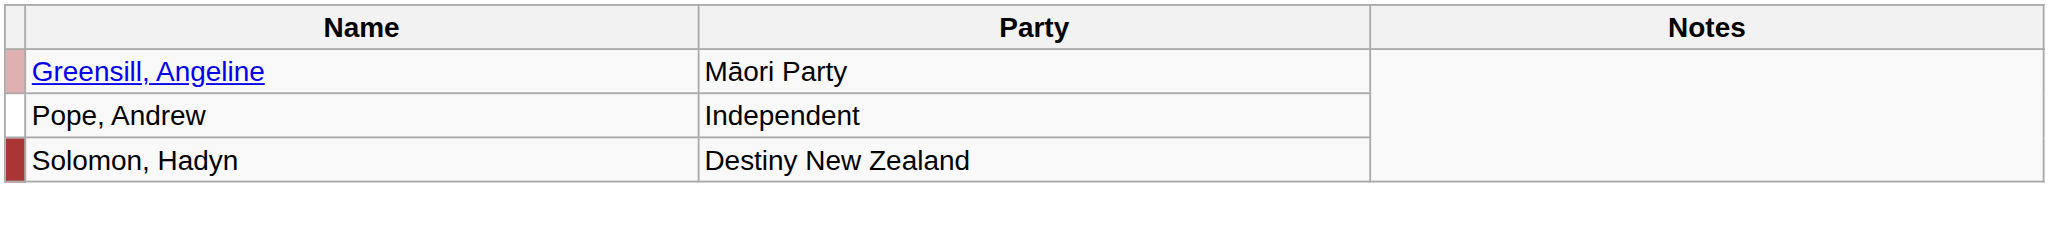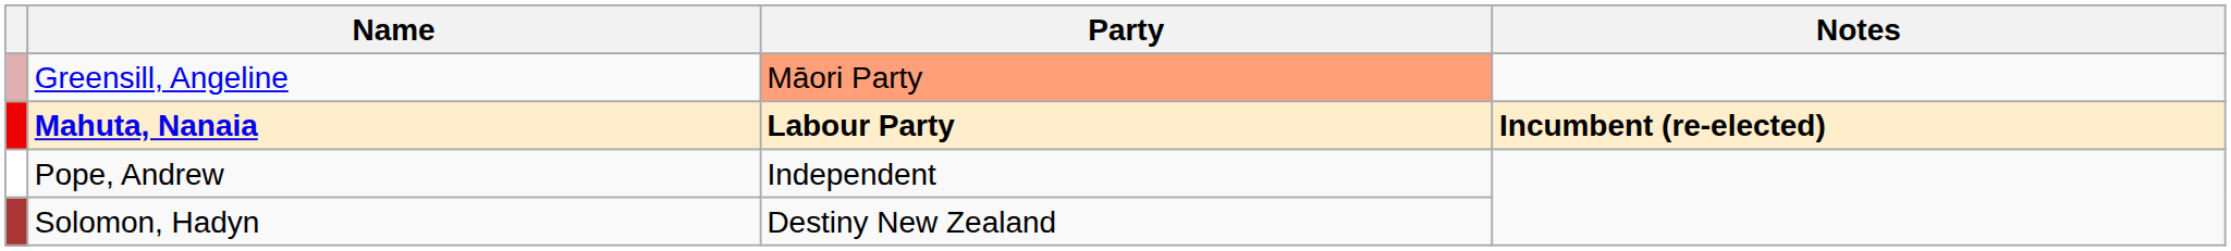 <table class="wikitable" width="70%" style="font-size:95%;">
 <tr>
 <th width=1%></th>
 <th width=33%>Name</th>
 <th width=33%>Party</th>
 <th width=33%>Notes</th>
 </tr>
 <tr -->
 <td bgcolor=#e0afaf></td>
 <td><a href='#'>Greensill, Angeline</a></td>
-<td>Māori Party</td>
+<td style="background: lightsalmon;">Māori Party</td>
+</tr>
+<tr ---- bgcolor=#FFEECC>
+<td bgcolor=#ee0000></td>
+<td><strong><a href='#'>Mahuta, Nanaia</a></strong></td>
+<td><strong>Labour Party</strong></td>
+<td><strong>Incumbent (re-elected)</strong></td>
 </tr>
 <tr -->
 <td bgcolor=#ffffff></td>
 <td>Pope, Andrew</td>
 <td>Independent</td>
 </tr>
 <tr -->
 <td bgcolor=#aa3535></td>
 <td>Solomon, Hadyn</td>
 <td>Destiny New Zealand</td>
 </tr>
 </table>
